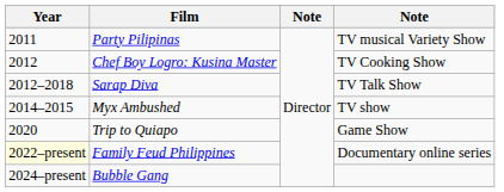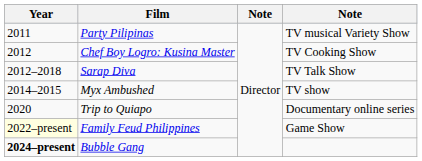 <table class="wikitable sortable">
 <tr style="background:#b0c4de; text-align:center;">
 <th>Year</th>
 <th>Film</th>
 <th>Note</th>
 <th>Note</th>
 </tr>
 <tr>
 <td>2011</td>
 <td><em><a href='#'>Party Pilipinas</a></em></td>
 <td rowspan="7">Director</td>
 <td>TV musical Variety Show</td>
 </tr>
 <tr>
 <td>2012</td>
 <td><em><a href='#'>Chef Boy Logro: Kusina Master</a></em></td>
 <td>TV Cooking Show</td>
 </tr>
 <tr>
 <td>2012–2018</td>
 <td><em><a href='#'>Sarap Diva</a></em></td>
 <td>TV Talk Show</td>
 </tr>
 <tr>
 <td>2014–2015</td>
 <td><em>Myx Ambushed</em></td>
 <td>TV show</td>
 </tr>
 <tr>
 <td>2020</td>
 <td><em>Trip to Quiapo</em></td>
-<td>Game Show</td>
+<td>Documentary online series</td>
 </tr>
 <tr>
 <td style="background: lightyellow;">2022–present</td>
 <td><em><a href='#'>Family Feud Philippines</a></em></td>
-<td>Documentary online series</td>
+<td>Game Show</td>
 </tr>
 <tr>
-<td>2024–present</td>
+<td><strong>2024–present</strong></td>
 <td><em><a href='#'>Bubble Gang</a></em></td>
 <td></td>
 </tr>
 </table>
